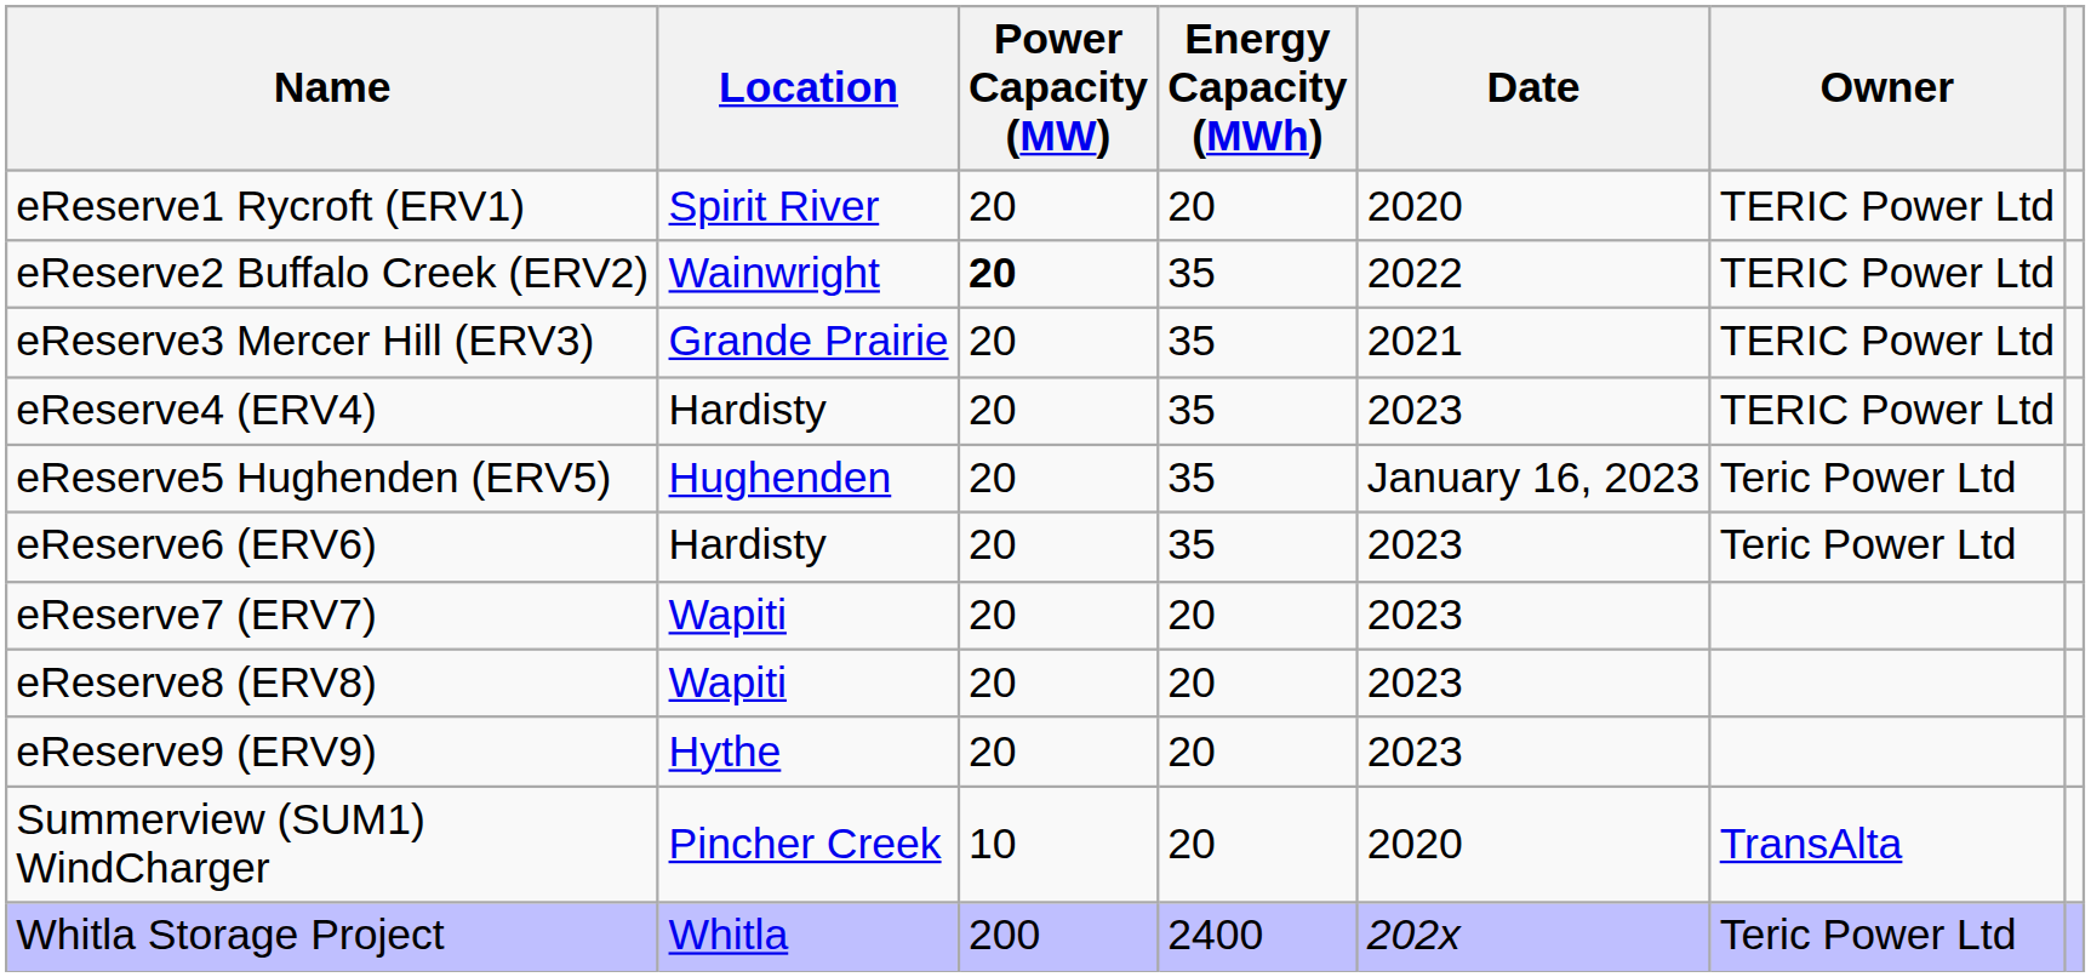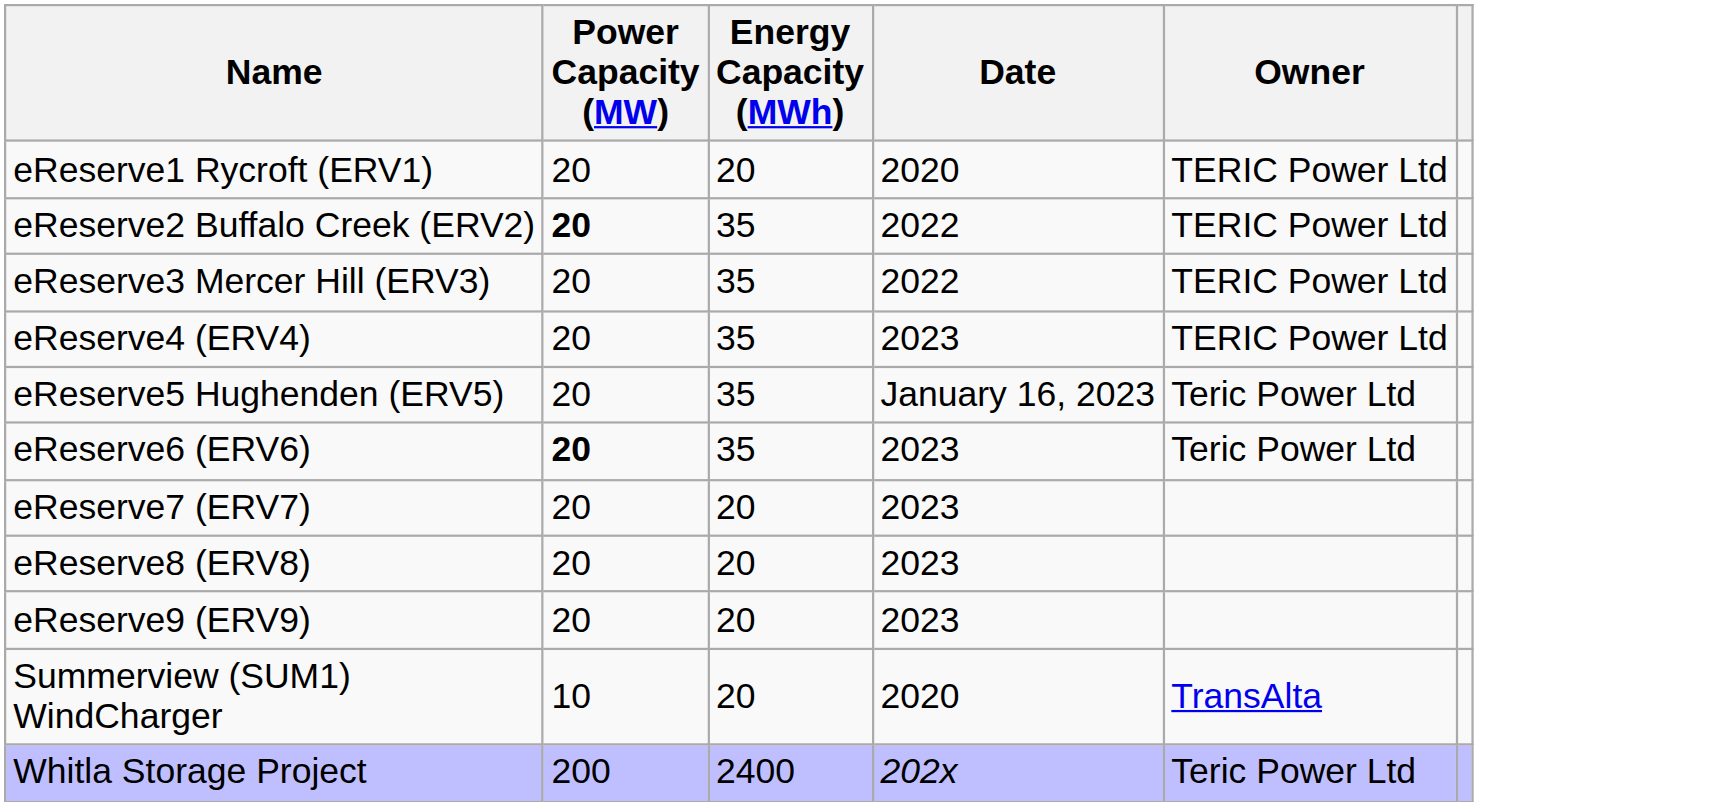 <table class="wikitable sortable">
 <tr>
 <th>Name</th>
-<th><a href='#'>Location</a></th>
 <th>Power<br>Capacity<br>(<a href='#'>MW</a>)</th>
 <th>Energy<br>Capacity<br>(<a href='#'>MWh</a>)</th>
 <th>Date</th>
 <th>Owner</th>
 <th class=unsortable></th>
 </tr>
 <tr>
 <td>eReserve1 Rycroft (ERV1)</td>
-<td><a href='#'>Spirit River</a></td>
 <td>20</td>
 <td>20</td>
 <td>2020</td>
 <td>TERIC Power Ltd</td>
 <td></td>
 </tr>
 <tr>
 <td>eReserve2 Buffalo Creek (ERV2)</td>
-<td><a href='#'>Wainwright</a></td>
 <td><strong>20</strong></td>
 <td>35</td>
 <td>2022</td>
 <td>TERIC Power Ltd</td>
 <td></td>
 </tr>
 <tr>
 <td>eReserve3 Mercer Hill (ERV3)</td>
-<td><a href='#'>Grande Prairie</a></td>
 <td>20</td>
 <td>35</td>
-<td>2021</td>
+<td>2022</td>
 <td>TERIC Power Ltd</td>
 <td></td>
 </tr>
 <tr>
 <td>eReserve4 (ERV4)</td>
-<td>Hardisty</td>
 <td>20</td>
 <td>35</td>
 <td>2023</td>
 <td>TERIC Power Ltd</td>
 <td></td>
 </tr>
 <tr>
 <td>eReserve5 Hughenden (ERV5)</td>
-<td><a href='#'>Hughenden</a></td>
 <td>20</td>
 <td>35</td>
 <td>January 16, 2023</td>
 <td>Teric Power Ltd</td>
 <td></td>
 </tr>
 <tr>
 <td>eReserve6 (ERV6)</td>
-<td>Hardisty</td>
-<td>20</td>
+<td><strong>20</strong></td>
 <td>35</td>
 <td>2023</td>
 <td>Teric Power Ltd</td>
 <td></td>
 </tr>
 <tr>
 <td>eReserve7 (ERV7)</td>
-<td><a href='#'>Wapiti</a></td>
 <td>20</td>
 <td>20</td>
 <td>2023</td>
 <td></td>
 <td></td>
 </tr>
 <tr>
 <td>eReserve8 (ERV8)</td>
-<td><a href='#'>Wapiti</a></td>
 <td>20</td>
 <td>20</td>
 <td>2023</td>
 <td></td>
 <td></td>
 </tr>
 <tr>
 <td>eReserve9 (ERV9)</td>
-<td><a href='#'>Hythe</a></td>
 <td>20</td>
 <td>20</td>
 <td>2023</td>
 <td></td>
 <td></td>
 </tr>
 <tr>
 <td>Summerview (SUM1)<br>WindCharger</td>
-<td><a href='#'>Pincher Creek</a></td>
 <td>10</td>
 <td>20</td>
 <td>2020</td>
 <td><a href='#'>TransAlta</a></td>
 <td></td>
 </tr>
 <tr bgcolor="#BFBFFF">
 <td>Whitla Storage Project</td>
-<td><a href='#'>Whitla</a></td>
 <td>200</td>
 <td>2400</td>
 <td><em>202x</em></td>
 <td>Teric Power Ltd</td>
 <td></td>
 </tr>
 </table>
